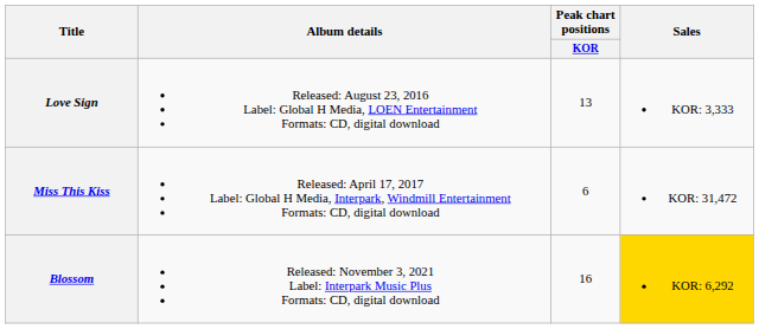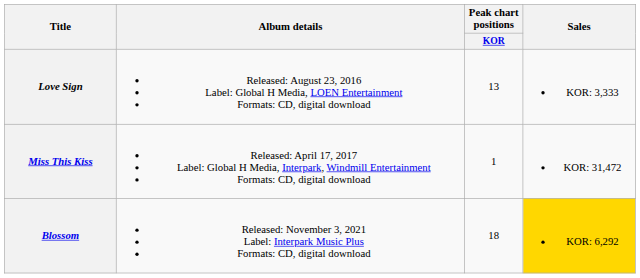 <table class="wikitable plainrowheaders" style="text-align:center;">
 <tr>
 <th scope="col" rowspan="2" style="width:10em;">Title</th>
 <th scope="col" rowspan="2" style="width:32em;">Album details</th>
 <th scope="col" colspan="1" style="width:5em;">Peak chart positions</th>
 <th scope="col" rowspan="2" style="width:10em;">Sales</th>
 </tr>
 <tr>
 <th scope="col" style="width:3em;font-size:90%;"><a href='#'>KOR</a><br></th>
 </tr>
 <tr>
 <th scope="row"><em>Love Sign</em></th>
 <td><br><ul><li>Released: August 23, 2016</li><li>Label: Global H Media, <a href='#'>LOEN Entertainment</a></li><li>Formats: CD, digital download</li></ul></td>
 <td>13</td>
 <td><br><ul><li>KOR: 3,333</li></ul></td>
 </tr>
 <tr>
 <th scope="row"><em><a href='#'>Miss This Kiss</a></em></th>
 <td><br><ul><li>Released: April 17, 2017</li><li>Label: Global H Media, <a href='#'>Interpark</a>, <a href='#'>Windmill Entertainment</a></li><li>Formats: CD, digital download</li></ul></td>
-<td>6</td>
+<td>1</td>
 <td><br><ul><li>KOR:  31,472</li></ul></td>
 </tr>
 <tr>
 <th scope="row"><em><a href='#'>Blossom</a></em></th>
 <td><br><ul><li>Released: November 3, 2021</li><li>Label: <a href='#'>Interpark Music Plus</a></li><li>Formats: CD, digital download</li></ul></td>
-<td>16</td>
+<td>18</td>
 <td style="background: gold;"><br><ul><li>KOR: 6,292</li></ul></td>
 </tr>
 </table>
